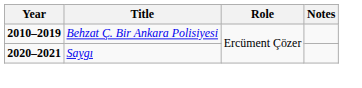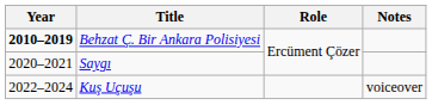 <table class=wikitable style="font-size: 80%;">
 <tr>
 <th>Year</th>
 <th>Title</th>
 <th>Role</th>
 <th>Notes</th>
 </tr>
 <tr>
 <td><strong>2010–2019</strong></td>
 <td><em><a href='#'>Behzat Ç. Bir Ankara Polisiyesi</a></em></td>
 <td rowspan="2">Ercüment Çözer</td>
 <td></td>
 </tr>
 <tr>
-<td><strong>2020–2021</strong></td>
+<td>2020–2021</td>
 <td><em><a href='#'>Saygı</a></em></td>
 <td></td>
 </tr>
+<tr>
+<td>2022–2024</td>
+<td><em><a href='#'>Kuş Uçuşu</a></em></td>
+<td></td>
+<td>voiceover</td>
+</tr>
 </table>
